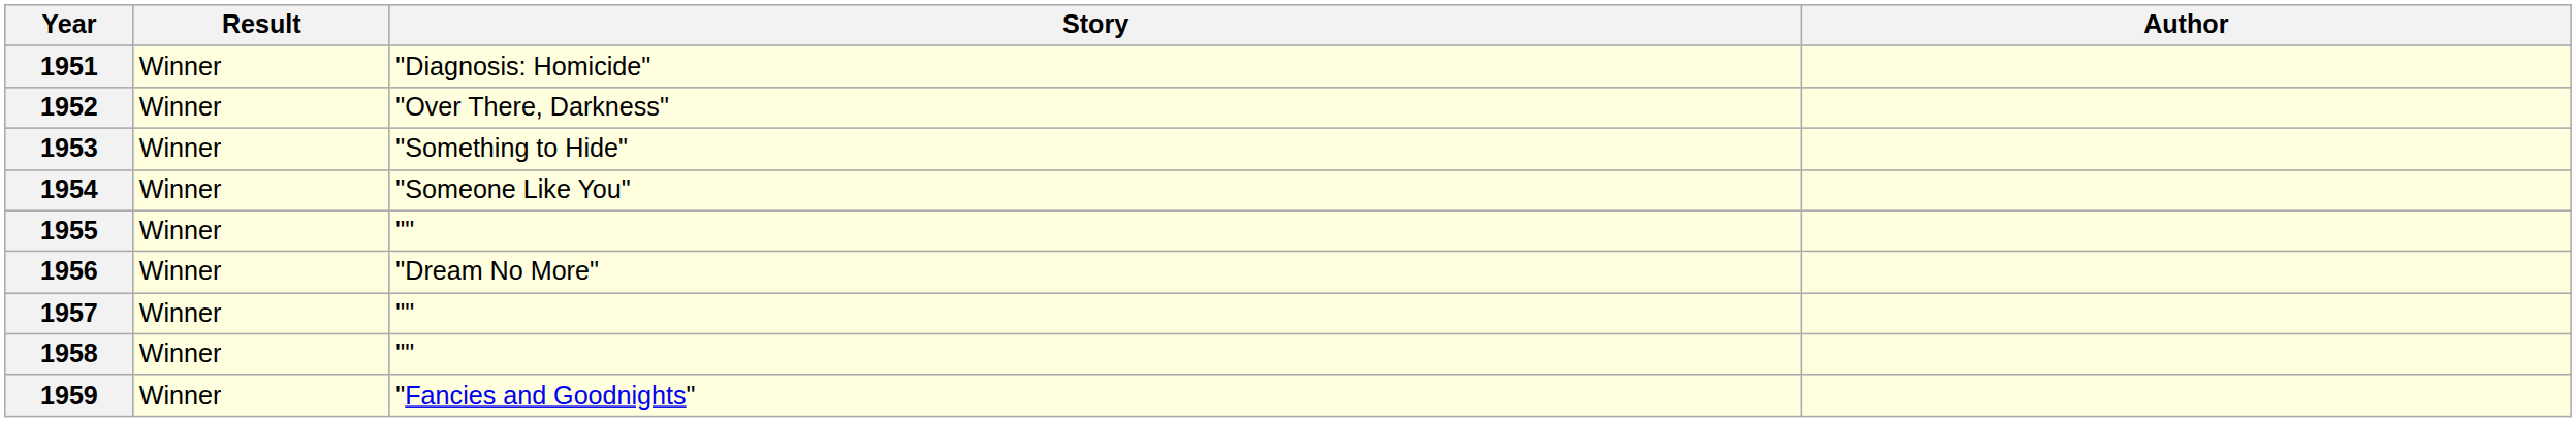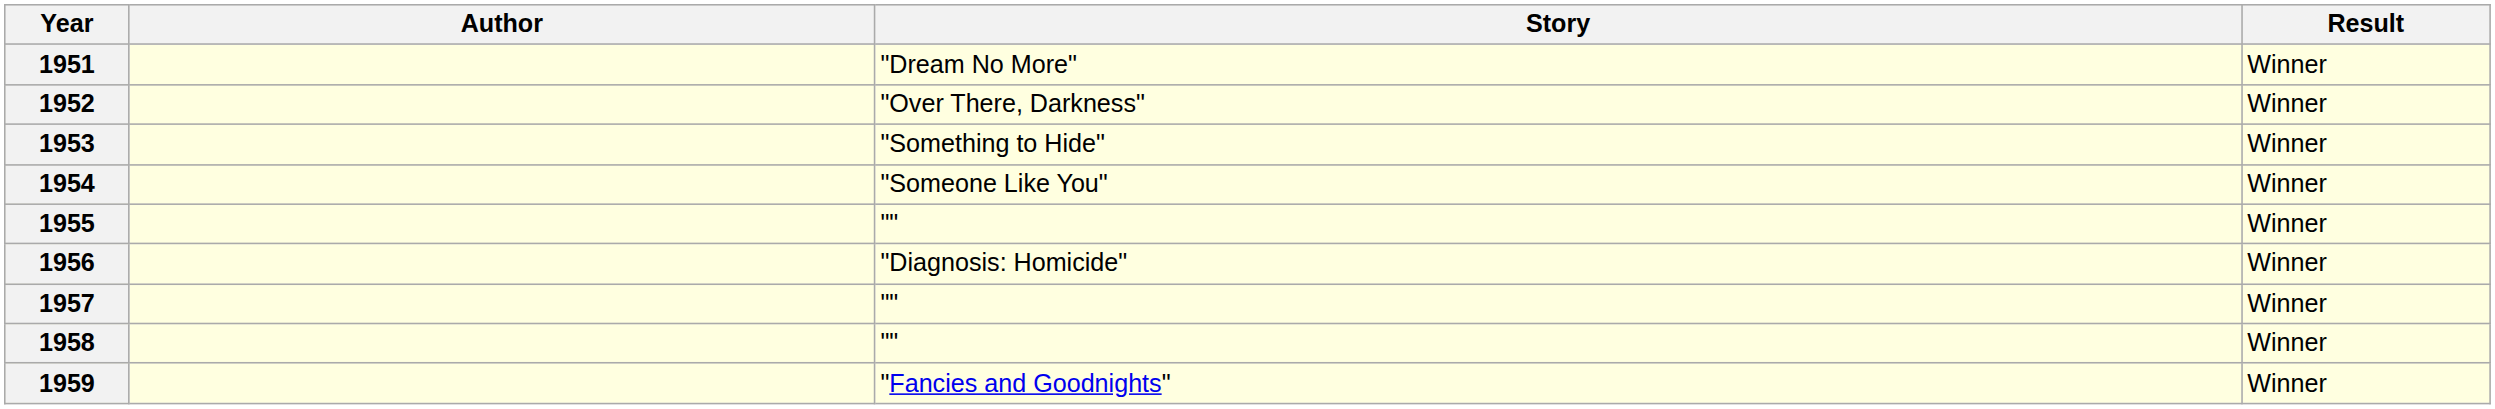 <table class="wikitable sortable mw-collapsible" style="width:100%">
 <tr>
 <th scope="col" width="5%">Year</th>
+<th scope="col" width="30%">Author</th>
+<th scope="col" width="55%">Story</th>
 <th scope="col" width="10%">Result</th>
-<th scope="col" width="55%">Story</th>
-<th scope="col" width="30%">Author</th>
 </tr>
 <tr style="background:lightyellow;">
 <th>1951</th>
+<td></td>
+<td>"Dream No More"</td>
 <td>Winner</td>
-<td>"Diagnosis: Homicide"</td>
-<td></td>
 </tr>
 <tr style="background:lightyellow;">
 <th>1952</th>
+<td></td>
+<td>"Over There, Darkness"</td>
 <td>Winner</td>
-<td>"Over There, Darkness"</td>
-<td></td>
 </tr>
 <tr style="background:lightyellow;">
 <th>1953</th>
+<td></td>
+<td>"Something to Hide"</td>
 <td>Winner</td>
-<td>"Something to Hide"</td>
-<td></td>
 </tr>
 <tr style="background:lightyellow;">
 <th>1954</th>
+<td></td>
+<td>"Someone Like You"</td>
 <td>Winner</td>
-<td>"Someone Like You"</td>
-<td></td>
 </tr>
 <tr style="background:lightyellow;">
 <th>1955</th>
+<td></td>
+<td>""</td>
 <td>Winner</td>
-<td>""</td>
-<td></td>
 </tr>
 <tr style="background:lightyellow;">
 <th>1956</th>
+<td></td>
+<td>"Diagnosis: Homicide"</td>
 <td>Winner</td>
-<td>"Dream No More"</td>
-<td></td>
 </tr>
 <tr style="background:lightyellow;">
 <th>1957</th>
+<td></td>
+<td>""</td>
 <td>Winner</td>
-<td>""</td>
-<td></td>
 </tr>
 <tr style="background:lightyellow;">
 <th>1958</th>
+<td></td>
+<td>""</td>
 <td>Winner</td>
-<td>""</td>
-<td></td>
 </tr>
 <tr style="background:lightyellow;">
 <th>1959</th>
+<td></td>
+<td>"<a href='#'>Fancies and Goodnights</a>"</td>
 <td>Winner</td>
-<td>"<a href='#'>Fancies and Goodnights</a>"</td>
-<td></td>
 </tr>
 </table>
